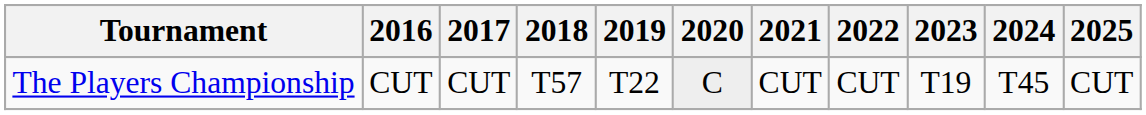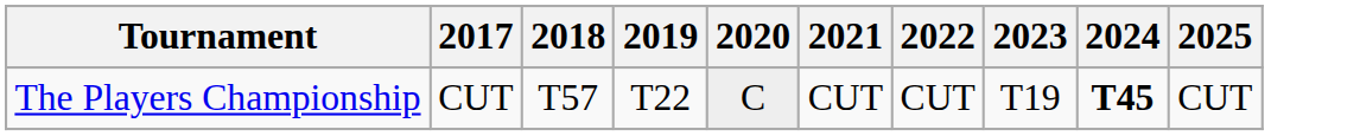 <table class="wikitable" style="font-size:95%;text-align:center;">
 <tr>
 <th>Tournament</th>
-<th>2016</th>
 <th>2017</th>
 <th>2018</th>
 <th>2019</th>
 <th>2020</th>
 <th>2021</th>
 <th>2022</th>
 <th>2023</th>
 <th>2024</th>
 <th>2025</th>
 </tr>
 <tr>
 <td align=left><a href='#'>The Players Championship</a></td>
 <td>CUT</td>
-<td>CUT</td>
 <td>T57</td>
 <td>T22</td>
 <td style="background:#eeeeee;">C</td>
 <td>CUT</td>
 <td>CUT</td>
 <td>T19</td>
-<td>T45</td>
+<td><strong>T45</strong></td>
 <td>CUT</td>
 </tr>
 </table>
